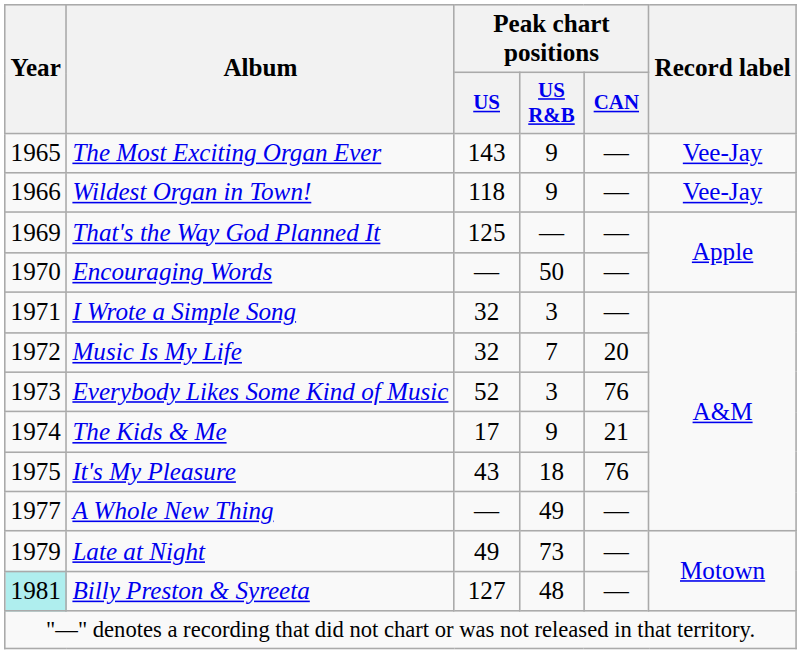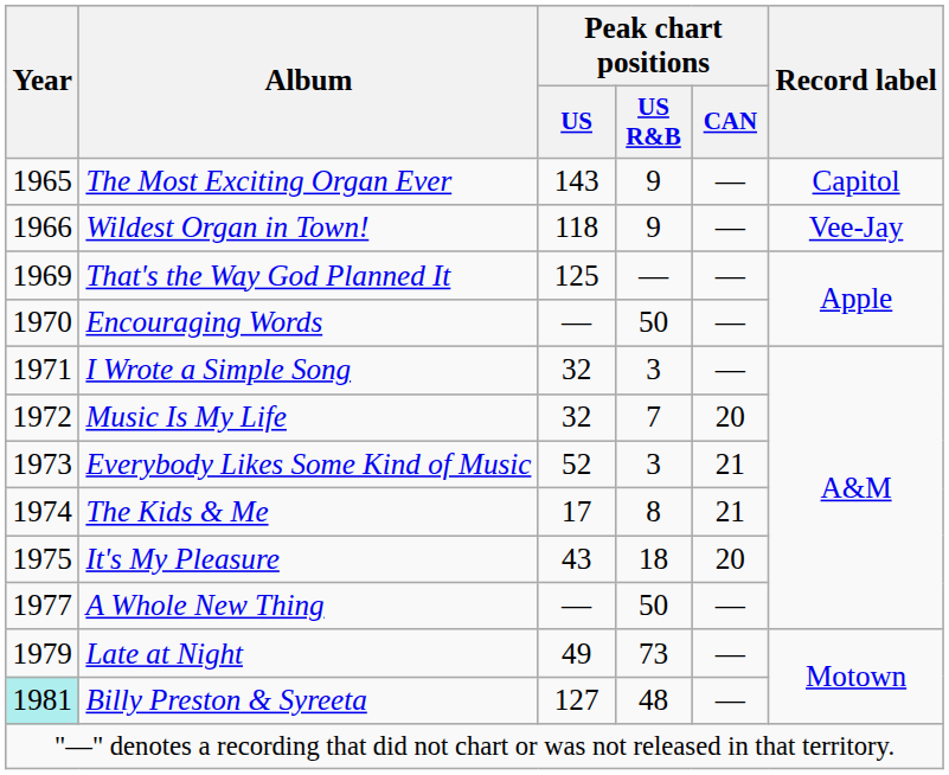 <table class="wikitable" style="text-align:center;">
 <tr>
 <th rowspan="2">Year</th>
 <th rowspan="2">Album</th>
 <th colspan="3">Peak chart positions</th>
 <th rowspan="2">Record label</th>
 </tr>
 <tr style="font-size:smaller;">
 <th width="35"><a href='#'>US</a><br></th>
 <th width="35"><a href='#'>US<br>R&B</a><br></th>
 <th width="35"><a href='#'>CAN</a><br></th>
 </tr>
 <tr>
 <td rowspan="1">1965</td>
 <td align="left"><em><a href='#'>The Most Exciting Organ Ever</a></em></td>
 <td>143</td>
 <td>9</td>
 <td>—</td>
-<td rowspan=""><a href='#'>Vee-Jay</a></td>
+<td rowspan="1"><a href='#'>Capitol</a></td>
 </tr>
 <tr>
 <td rowspan="1">1966</td>
 <td align="left"><em><a href='#'>Wildest Organ in Town!</a></em></td>
 <td>118</td>
 <td>9</td>
 <td>—</td>
 <td rowspan=""><a href='#'>Vee-Jay</a></td>
 </tr>
 <tr>
 <td rowspan="1">1969</td>
 <td align="left"><em><a href='#'>That's the Way God Planned It</a></em></td>
 <td>125</td>
 <td>—</td>
 <td>—</td>
 <td rowspan="2"><a href='#'>Apple</a></td>
 </tr>
 <tr>
 <td rowspan="1">1970</td>
 <td align="left"><em><a href='#'>Encouraging Words</a></em></td>
 <td>—</td>
 <td>50</td>
 <td>—</td>
 </tr>
 <tr>
 <td rowspan="1">1971</td>
 <td align="left"><em><a href='#'>I Wrote a Simple Song</a></em></td>
 <td>32</td>
 <td>3</td>
 <td>—</td>
 <td rowspan="6"><a href='#'>A&M</a></td>
 </tr>
 <tr>
 <td rowspan="1">1972</td>
 <td align="left"><em><a href='#'>Music Is My Life</a></em></td>
 <td>32</td>
 <td>7</td>
 <td>20</td>
 </tr>
 <tr>
 <td rowspan="1">1973</td>
 <td align="left"><em><a href='#'>Everybody Likes Some Kind of Music</a></em></td>
 <td>52</td>
 <td>3</td>
-<td>76</td>
+<td>21</td>
 </tr>
 <tr>
 <td rowspan="1">1974</td>
 <td align="left"><em><a href='#'>The Kids & Me</a></em></td>
 <td>17</td>
-<td>9</td>
+<td>8</td>
 <td>21</td>
 </tr>
 <tr>
 <td rowspan="1">1975</td>
 <td align="left"><em><a href='#'>It's My Pleasure</a></em></td>
 <td>43</td>
 <td>18</td>
-<td>76</td>
+<td>20</td>
 </tr>
 <tr>
 <td rowspan="1">1977</td>
 <td align="left"><em><a href='#'>A Whole New Thing</a></em></td>
 <td>—</td>
-<td>49</td>
+<td>50</td>
 <td>—</td>
 </tr>
 <tr>
 <td rowspan="1">1979</td>
 <td align="left"><em><a href='#'>Late at Night</a></em></td>
 <td>49</td>
 <td>73</td>
 <td>—</td>
 <td rowspan="2"><a href='#'>Motown</a></td>
 </tr>
 <tr>
 <td rowspan="1" style="background: paleturquoise;">1981</td>
 <td align="left"><em><a href='#'>Billy Preston & Syreeta</a></em></td>
 <td>127</td>
 <td>48</td>
 <td>—</td>
 </tr>
 <tr>
 <td colspan="15" style="font-size:90%">"—" denotes a recording that did not chart or was not released in that territory.</td>
 </tr>
 </table>
